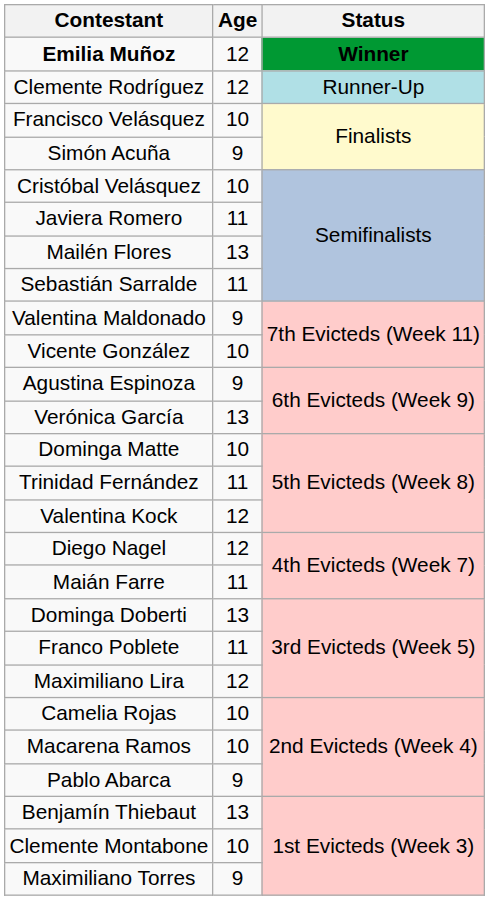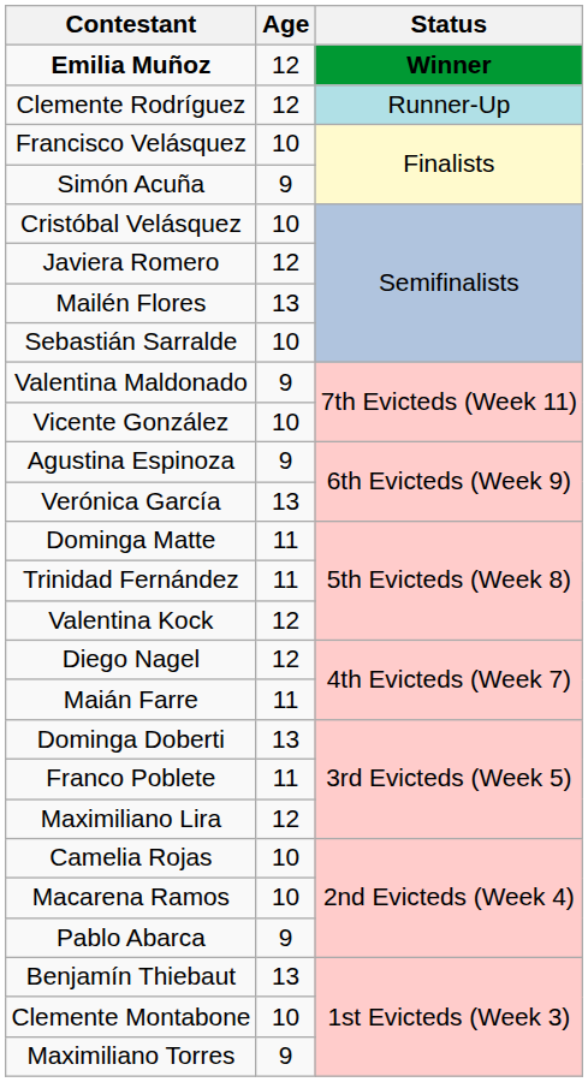 <table class="wikitable sortable plainrowheaders" style="text-align:center">
 <tr>
 <th>Contestant</th>
 <th>Age</th>
 <th>Status</th>
 </tr>
 <tr>
 <td><strong>Emilia Muñoz</strong></td>
 <td>12</td>
 <td style="background:#093"><span><strong>Winner</strong></span></td>
 </tr>
 <tr>
 <td>Clemente Rodríguez</td>
 <td>12</td>
 <td style="background:#B0E0E6">Runner-Up</td>
 </tr>
 <tr>
 <td>Francisco Velásquez</td>
 <td>10</td>
 <td style="background:#FFFACD" rowspan=2>Finalists</td>
 </tr>
 <tr>
 <td>Simón Acuña</td>
 <td>9</td>
 </tr>
 <tr>
 <td>Cristóbal Velásquez</td>
 <td>10</td>
 <td style="background:#B0C4DE" rowspan=4>Semifinalists</td>
 </tr>
 <tr>
 <td>Javiera Romero</td>
-<td>11</td>
+<td>12</td>
 </tr>
 <tr>
 <td>Mailén Flores</td>
 <td>13</td>
 </tr>
 <tr>
 <td>Sebastián Sarralde</td>
-<td>11</td>
+<td>10</td>
 </tr>
 <tr>
 <td>Valentina Maldonado</td>
 <td>9</td>
 <td bgcolor=#ffcccb rowspan=2>7th Evicteds (Week 11)</td>
 </tr>
 <tr>
 <td>Vicente González</td>
 <td>10</td>
 </tr>
 <tr>
 <td>Agustina Espinoza</td>
 <td>9</td>
 <td bgcolor=#ffcccb rowspan=2>6th Evicteds (Week 9)</td>
 </tr>
 <tr>
 <td>Verónica García</td>
 <td>13</td>
 </tr>
 <tr>
 <td>Dominga Matte</td>
-<td>10</td>
+<td>11</td>
 <td bgcolor=#ffcccb rowspan=3>5th Evicteds (Week 8)</td>
 </tr>
 <tr>
 <td>Trinidad Fernández</td>
 <td>11</td>
 </tr>
 <tr>
 <td>Valentina Kock</td>
 <td>12</td>
 </tr>
 <tr>
 <td>Diego Nagel</td>
 <td>12</td>
 <td bgcolor=#ffcccb rowspan=2>4th Evicteds (Week 7)</td>
 </tr>
 <tr>
 <td>Maián Farre</td>
 <td>11</td>
 </tr>
 <tr>
 <td>Dominga Doberti</td>
 <td>13</td>
 <td bgcolor=#ffcccb rowspan=3>3rd Evicteds (Week 5)</td>
 </tr>
 <tr>
 <td>Franco Poblete</td>
 <td>11</td>
 </tr>
 <tr>
 <td>Maximiliano Lira</td>
 <td>12</td>
 </tr>
 <tr>
 <td>Camelia Rojas</td>
 <td>10</td>
 <td bgcolor=#ffcccb rowspan=3>2nd Evicteds (Week 4)</td>
 </tr>
 <tr>
 <td>Macarena Ramos</td>
 <td>10</td>
 </tr>
 <tr>
 <td>Pablo Abarca</td>
 <td>9</td>
 </tr>
 <tr>
 <td>Benjamín Thiebaut</td>
 <td>13</td>
 <td bgcolor=#ffcccb rowspan=3>1st Evicteds (Week 3)</td>
 </tr>
 <tr>
 <td>Clemente Montabone</td>
 <td>10</td>
 </tr>
 <tr>
 <td>Maximiliano Torres</td>
 <td>9</td>
 </tr>
 </table>
